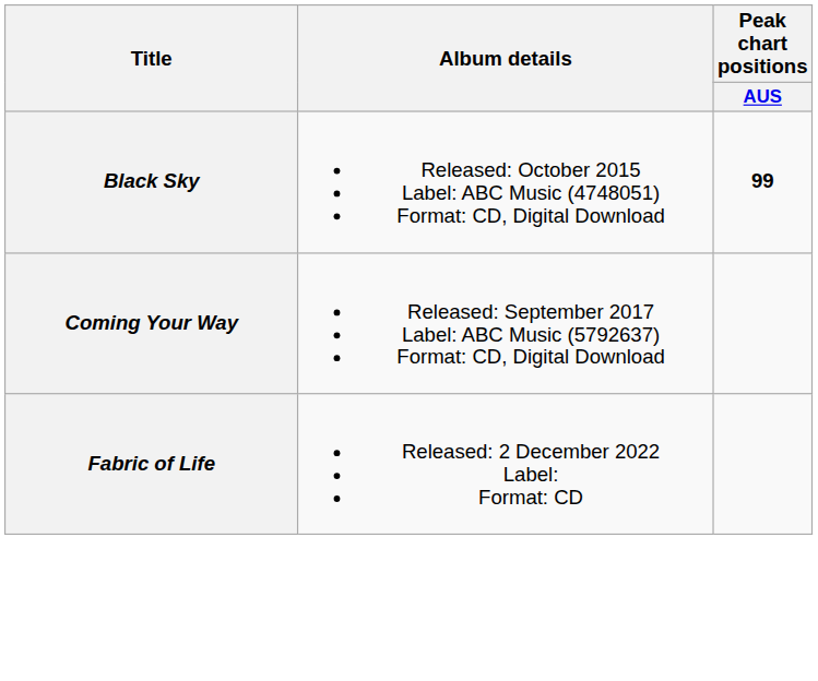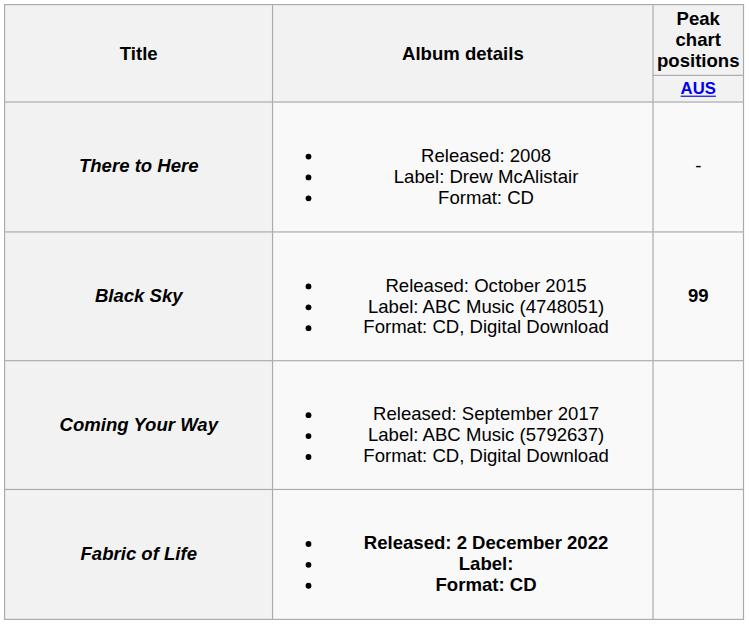 <table class="wikitable plainrowheaders" style="text-align:center;" border="1">
 <tr>
 <th scope="col" rowspan="2" style="width:14em;">Title</th>
 <th scope="col" rowspan="2" style="width:20em;">Album details</th>
 <th scope="col" colspan="1">Peak chart positions</th>
 </tr>
 <tr>
 <th scope="col" style="width:3em;font-size:90%;"><a href='#'>AUS</a><br></th>
+</tr>
+<tr>
+<th scope="row"><em>There to Here</em></th>
+<td><br><ul><li>Released: 2008</li><li>Label: Drew McAlistair</li><li>Format: CD</li></ul></td>
+<td>-</td>
 </tr>
 <tr>
 <th scope="row"><em>Black Sky</em></th>
 <td><br><ul><li>Released: October 2015 </li><li>Label: ABC Music (4748051)</li><li>Format: CD, Digital Download</li></ul></td>
 <td><strong>99</strong></td>
 </tr>
 <tr>
 <th scope="row"><em>Coming Your Way</em></th>
 <td><br><ul><li>Released: September 2017</li><li>Label: ABC Music (5792637)</li><li>Format: CD, Digital Download</li></ul></td>
 <td></td>
 </tr>
 <tr>
 <th scope="row"><em>Fabric of Life</em></th>
-<td><br><ul><li>Released: 2 December 2022</li><li>Label:</li><li>Format: CD</li></ul></td>
+<td><strong><br><ul><li>Released: 2 December 2022</li><li>Label:</li><li>Format: CD</li></ul></strong></td>
 <td></td>
 </tr>
 </table>
